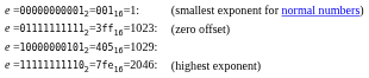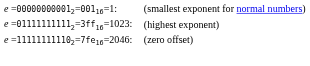 <table>
 <tr>
 <td><em>e</em> =<code>00000000001<sub>2</sub></code>=<code>001<sub>16</sub></code>=1:</td>
 <td style="width: 0.4em"></td>
 <td></td>
 <td>(smallest exponent for <a href='#'>normal numbers</a>)</td>
 </tr>
 <tr>
 <td><em>e</em> =<code>01111111111<sub>2</sub></code>=<code>3ff<sub>16</sub></code>=1023:</td>
 <td></td>
 <td></td>
-<td>(zero offset)</td>
-</tr>
-<tr>
-<td><em>e</em> =<code>10000000101<sub>2</sub></code>=<code>405<sub>16</sub></code>=1029:</td>
-<td></td>
-<td></td>
-<td></td>
+<td>(highest exponent)</td>
 </tr>
 <tr>
 <td><em>e</em> =<code>11111111110<sub>2</sub></code>=<code>7fe<sub>16</sub></code>=2046:</td>
 <td></td>
 <td></td>
-<td>(highest exponent)</td>
+<td>(zero offset)</td>
 </tr>
 </table>
